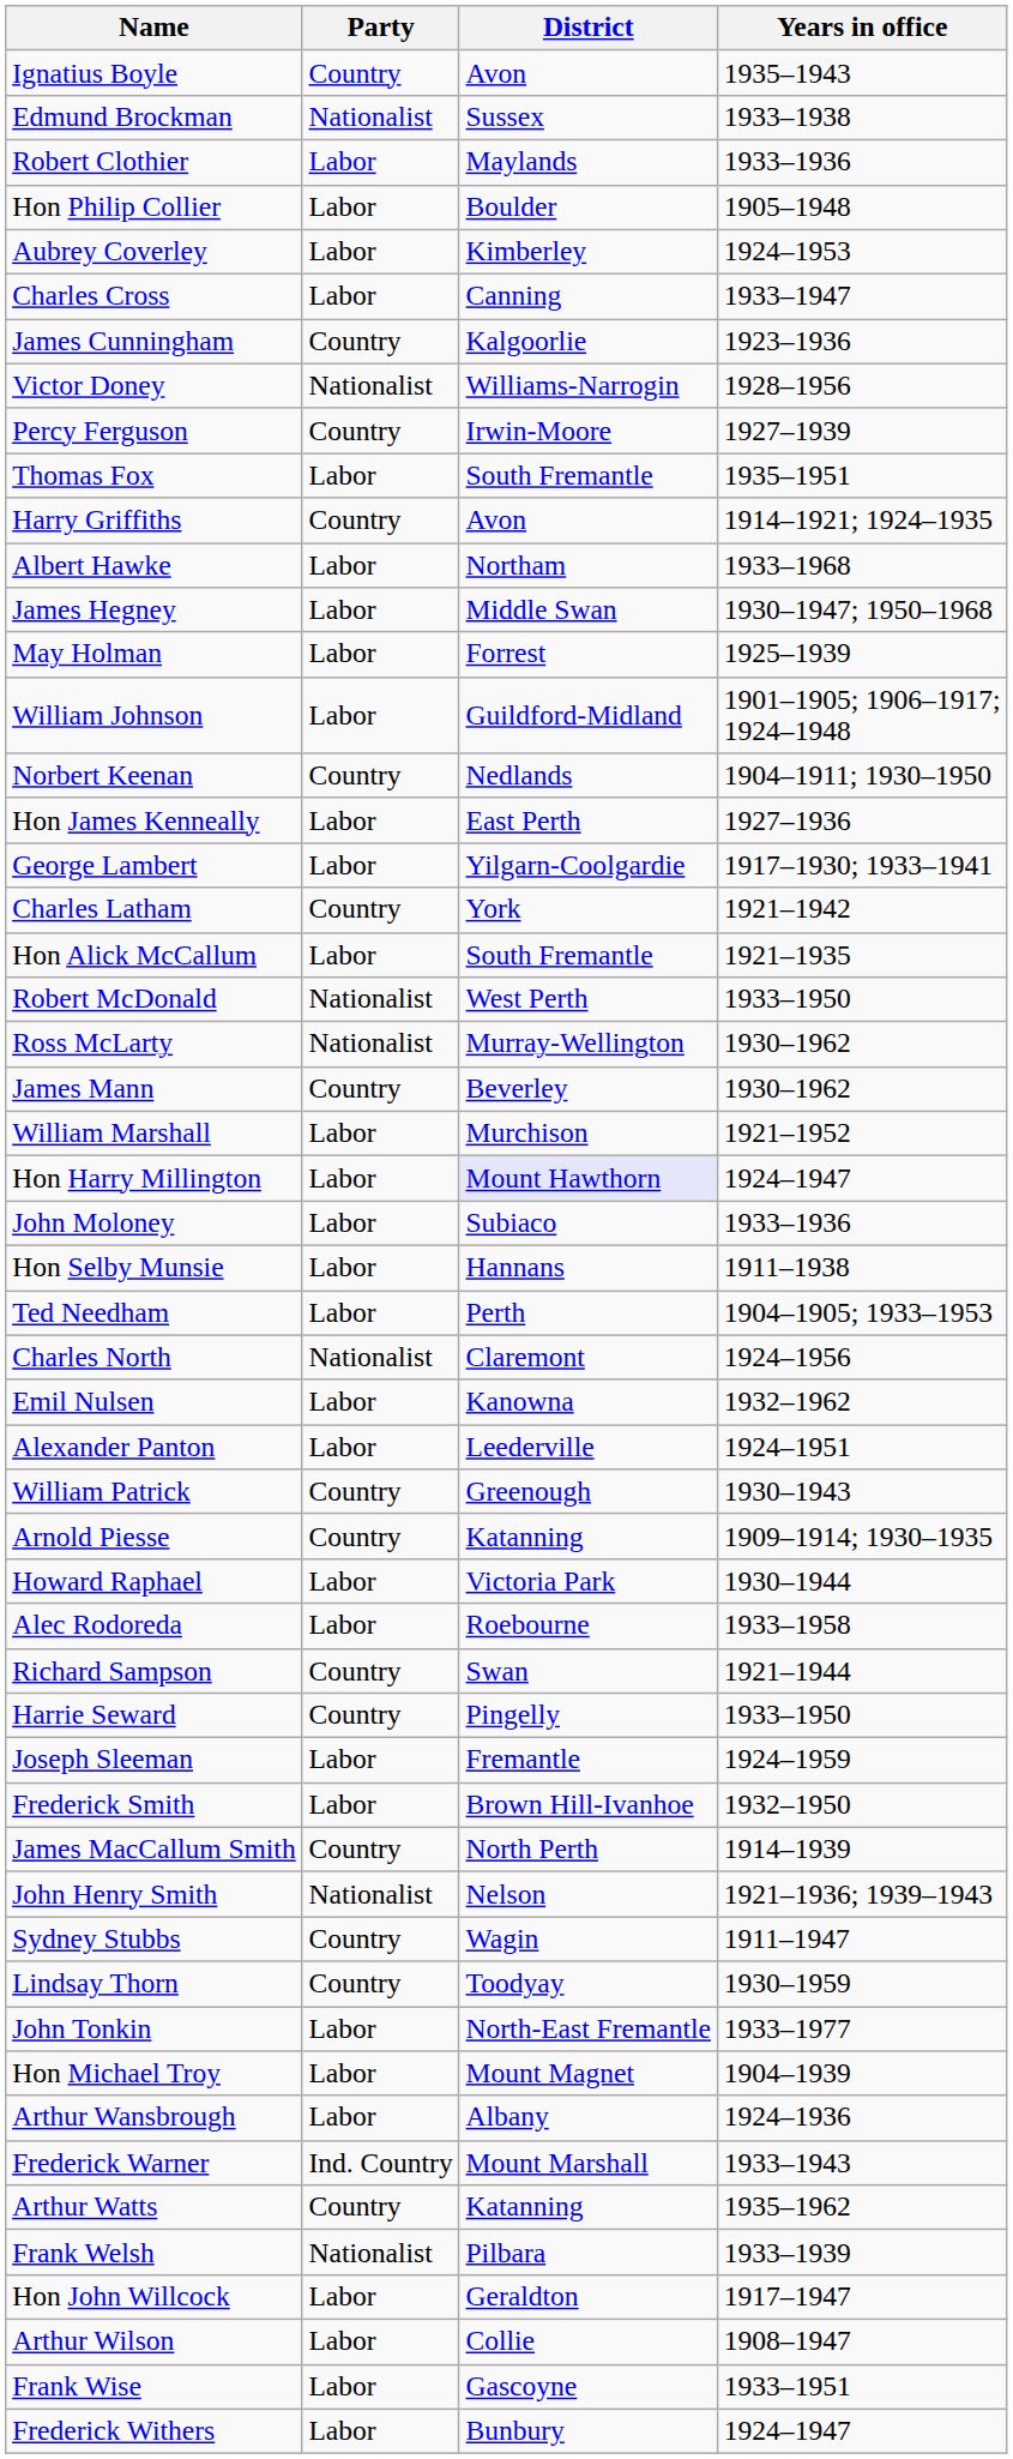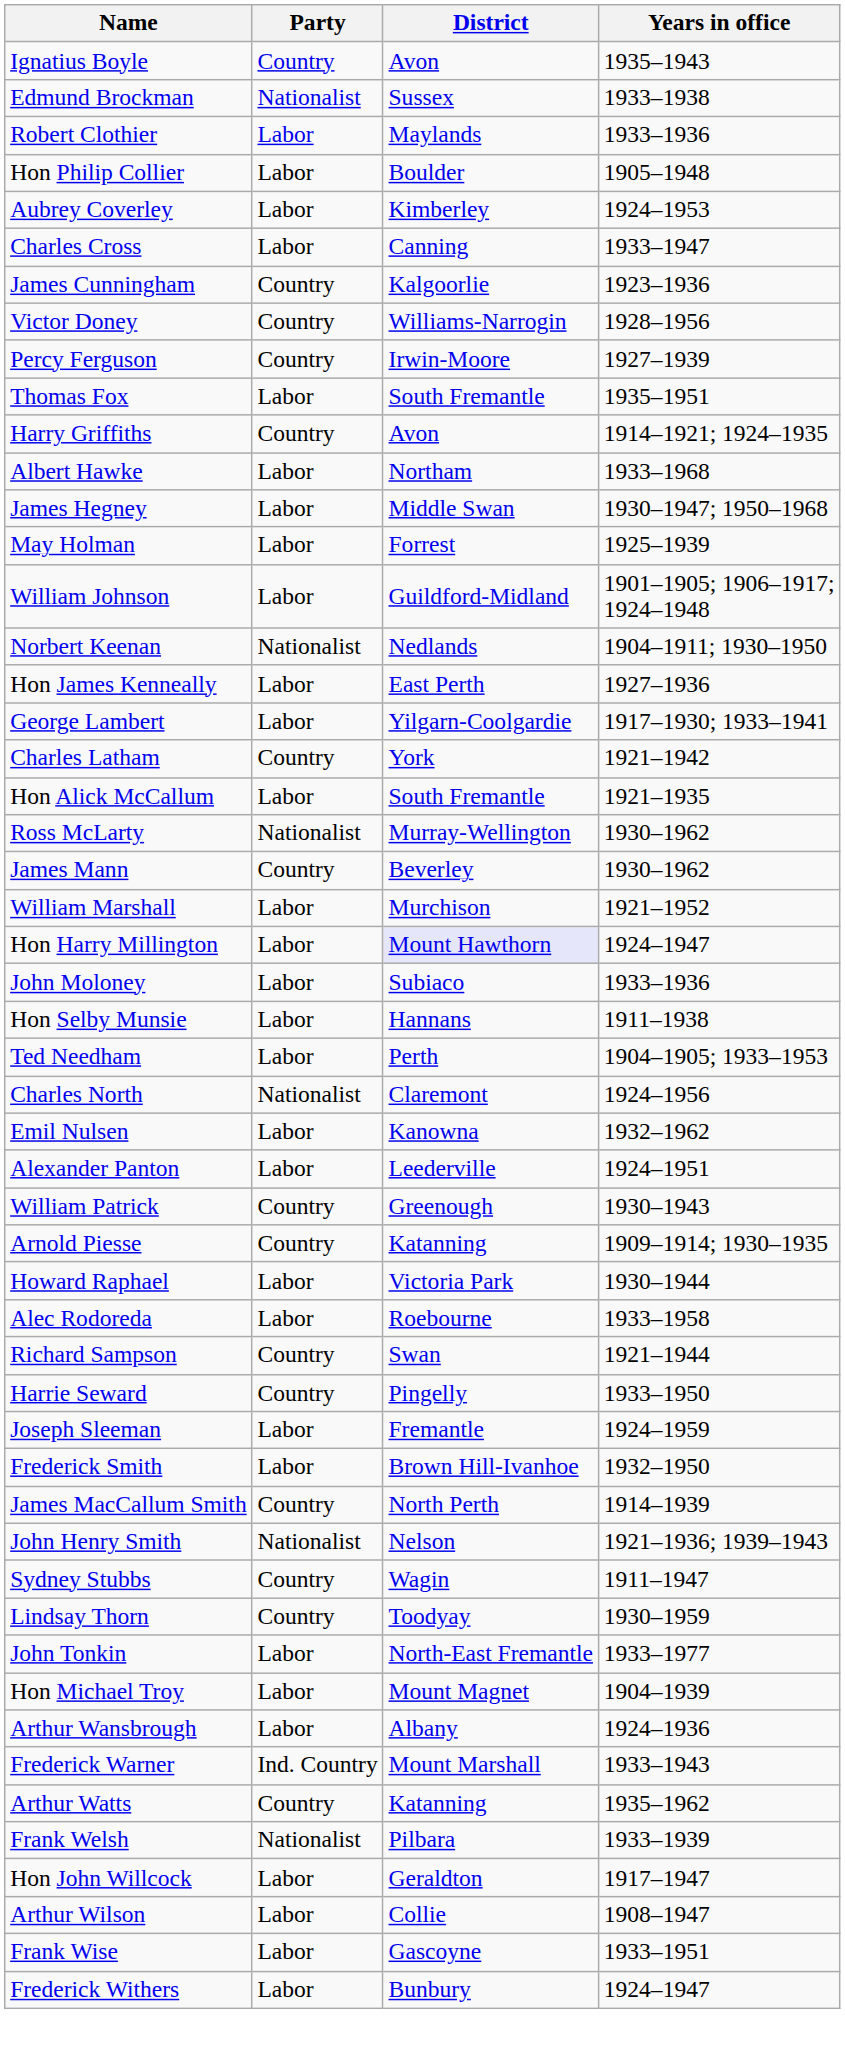 <table class="wikitable sortable">
 <tr>
 <th>Name</th>
 <th>Party</th>
 <th><a href='#'>District</a></th>
 <th>Years in office</th>
 </tr>
 <tr>
 <td><a href='#'>Ignatius Boyle</a></td>
 <td><a href='#'>Country</a></td>
 <td><a href='#'>Avon</a></td>
 <td>1935–1943</td>
 </tr>
 <tr>
 <td><a href='#'>Edmund Brockman</a></td>
 <td><a href='#'>Nationalist</a></td>
 <td><a href='#'>Sussex</a></td>
 <td>1933–1938</td>
 </tr>
 <tr>
 <td><a href='#'>Robert Clothier</a></td>
 <td><a href='#'>Labor</a></td>
 <td><a href='#'>Maylands</a></td>
 <td>1933–1936</td>
 </tr>
 <tr>
 <td>Hon <a href='#'>Philip Collier</a></td>
 <td>Labor</td>
 <td><a href='#'>Boulder</a></td>
 <td>1905–1948</td>
 </tr>
 <tr>
 <td><a href='#'>Aubrey Coverley</a></td>
 <td>Labor</td>
 <td><a href='#'>Kimberley</a></td>
 <td>1924–1953</td>
 </tr>
 <tr>
 <td><a href='#'>Charles Cross</a></td>
 <td>Labor</td>
 <td><a href='#'>Canning</a></td>
 <td>1933–1947</td>
 </tr>
 <tr>
 <td><a href='#'>James Cunningham</a></td>
 <td>Country</td>
 <td><a href='#'>Kalgoorlie</a></td>
 <td>1923–1936</td>
 </tr>
 <tr>
 <td><a href='#'>Victor Doney</a></td>
-<td>Nationalist</td>
+<td>Country</td>
 <td><a href='#'>Williams-Narrogin</a></td>
 <td>1928–1956</td>
 </tr>
 <tr>
 <td><a href='#'>Percy Ferguson</a></td>
 <td>Country</td>
 <td><a href='#'>Irwin-Moore</a></td>
 <td>1927–1939</td>
 </tr>
 <tr>
 <td><a href='#'>Thomas Fox</a></td>
 <td>Labor</td>
 <td><a href='#'>South Fremantle</a></td>
 <td>1935–1951</td>
 </tr>
 <tr>
 <td><a href='#'>Harry Griffiths</a></td>
 <td>Country</td>
 <td><a href='#'>Avon</a></td>
 <td>1914–1921; 1924–1935</td>
 </tr>
 <tr>
 <td><a href='#'>Albert Hawke</a></td>
 <td>Labor</td>
 <td><a href='#'>Northam</a></td>
 <td>1933–1968</td>
 </tr>
 <tr>
 <td><a href='#'>James Hegney</a></td>
 <td>Labor</td>
 <td><a href='#'>Middle Swan</a></td>
 <td>1930–1947; 1950–1968</td>
 </tr>
 <tr>
 <td><a href='#'>May Holman</a></td>
 <td>Labor</td>
 <td><a href='#'>Forrest</a></td>
 <td>1925–1939</td>
 </tr>
 <tr>
 <td><a href='#'>William Johnson</a></td>
 <td>Labor</td>
 <td><a href='#'>Guildford-Midland</a></td>
 <td>1901–1905; 1906–1917;<br>1924–1948</td>
 </tr>
 <tr>
 <td><a href='#'>Norbert Keenan</a></td>
-<td>Country</td>
+<td>Nationalist</td>
 <td><a href='#'>Nedlands</a></td>
 <td>1904–1911; 1930–1950</td>
 </tr>
 <tr>
 <td>Hon <a href='#'>James Kenneally</a></td>
 <td>Labor</td>
 <td><a href='#'>East Perth</a></td>
 <td>1927–1936</td>
 </tr>
 <tr>
 <td><a href='#'>George Lambert</a></td>
 <td>Labor</td>
 <td><a href='#'>Yilgarn-Coolgardie</a></td>
 <td>1917–1930; 1933–1941</td>
 </tr>
 <tr>
 <td><a href='#'>Charles Latham</a></td>
 <td>Country</td>
 <td><a href='#'>York</a></td>
 <td>1921–1942</td>
 </tr>
 <tr>
 <td>Hon <a href='#'>Alick McCallum</a></td>
 <td>Labor</td>
 <td><a href='#'>South Fremantle</a></td>
 <td>1921–1935</td>
-</tr>
-<tr>
-<td><a href='#'>Robert McDonald</a></td>
-<td>Nationalist</td>
-<td><a href='#'>West Perth</a></td>
-<td>1933–1950</td>
 </tr>
 <tr>
 <td><a href='#'>Ross McLarty</a></td>
 <td>Nationalist</td>
 <td><a href='#'>Murray-Wellington</a></td>
 <td>1930–1962</td>
 </tr>
 <tr>
 <td><a href='#'>James Mann</a></td>
 <td>Country</td>
 <td><a href='#'>Beverley</a></td>
 <td>1930–1962</td>
 </tr>
 <tr>
 <td><a href='#'>William Marshall</a></td>
 <td>Labor</td>
 <td><a href='#'>Murchison</a></td>
 <td>1921–1952</td>
 </tr>
 <tr>
 <td>Hon <a href='#'>Harry Millington</a></td>
 <td>Labor</td>
 <td style="background: lavender;"><a href='#'>Mount Hawthorn</a></td>
 <td>1924–1947</td>
 </tr>
 <tr>
 <td><a href='#'>John Moloney</a></td>
 <td>Labor</td>
 <td><a href='#'>Subiaco</a></td>
 <td>1933–1936</td>
 </tr>
 <tr>
 <td>Hon <a href='#'>Selby Munsie</a></td>
 <td>Labor</td>
 <td><a href='#'>Hannans</a></td>
 <td>1911–1938</td>
 </tr>
 <tr>
 <td><a href='#'>Ted Needham</a></td>
 <td>Labor</td>
 <td><a href='#'>Perth</a></td>
 <td>1904–1905; 1933–1953</td>
 </tr>
 <tr>
 <td><a href='#'>Charles North</a></td>
 <td>Nationalist</td>
 <td><a href='#'>Claremont</a></td>
 <td>1924–1956</td>
 </tr>
 <tr>
 <td><a href='#'>Emil Nulsen</a></td>
 <td>Labor</td>
 <td><a href='#'>Kanowna</a></td>
 <td>1932–1962</td>
 </tr>
 <tr>
 <td><a href='#'>Alexander Panton</a></td>
 <td>Labor</td>
 <td><a href='#'>Leederville</a></td>
 <td>1924–1951</td>
 </tr>
 <tr>
 <td><a href='#'>William Patrick</a></td>
 <td>Country</td>
 <td><a href='#'>Greenough</a></td>
 <td>1930–1943</td>
 </tr>
 <tr>
 <td><a href='#'>Arnold Piesse</a></td>
 <td>Country</td>
 <td><a href='#'>Katanning</a></td>
 <td>1909–1914; 1930–1935</td>
 </tr>
 <tr>
 <td><a href='#'>Howard Raphael</a></td>
 <td>Labor</td>
 <td><a href='#'>Victoria Park</a></td>
 <td>1930–1944</td>
 </tr>
 <tr>
 <td><a href='#'>Alec Rodoreda</a></td>
 <td>Labor</td>
 <td><a href='#'>Roebourne</a></td>
 <td>1933–1958</td>
 </tr>
 <tr>
 <td><a href='#'>Richard Sampson</a></td>
 <td>Country</td>
 <td><a href='#'>Swan</a></td>
 <td>1921–1944</td>
 </tr>
 <tr>
 <td><a href='#'>Harrie Seward</a></td>
 <td>Country</td>
 <td><a href='#'>Pingelly</a></td>
 <td>1933–1950</td>
 </tr>
 <tr>
 <td><a href='#'>Joseph Sleeman</a></td>
 <td>Labor</td>
 <td><a href='#'>Fremantle</a></td>
 <td>1924–1959</td>
 </tr>
 <tr>
 <td><a href='#'>Frederick Smith</a></td>
 <td>Labor</td>
 <td><a href='#'>Brown Hill-Ivanhoe</a></td>
 <td>1932–1950</td>
 </tr>
 <tr>
 <td><a href='#'>James MacCallum Smith</a></td>
 <td>Country</td>
 <td><a href='#'>North Perth</a></td>
 <td>1914–1939</td>
 </tr>
 <tr>
 <td><a href='#'>John Henry Smith</a></td>
 <td>Nationalist</td>
 <td><a href='#'>Nelson</a></td>
 <td>1921–1936; 1939–1943</td>
 </tr>
 <tr>
 <td><a href='#'>Sydney Stubbs</a></td>
 <td>Country</td>
 <td><a href='#'>Wagin</a></td>
 <td>1911–1947</td>
 </tr>
 <tr>
 <td><a href='#'>Lindsay Thorn</a></td>
 <td>Country</td>
 <td><a href='#'>Toodyay</a></td>
 <td>1930–1959</td>
 </tr>
 <tr>
 <td><a href='#'>John Tonkin</a></td>
 <td>Labor</td>
 <td><a href='#'>North-East Fremantle</a></td>
 <td>1933–1977</td>
 </tr>
 <tr>
 <td>Hon <a href='#'>Michael Troy</a></td>
 <td>Labor</td>
 <td><a href='#'>Mount Magnet</a></td>
 <td>1904–1939</td>
 </tr>
 <tr>
 <td><a href='#'>Arthur Wansbrough</a></td>
 <td>Labor</td>
 <td><a href='#'>Albany</a></td>
 <td>1924–1936</td>
 </tr>
 <tr>
 <td><a href='#'>Frederick Warner</a></td>
 <td>Ind. Country</td>
 <td><a href='#'>Mount Marshall</a></td>
 <td>1933–1943</td>
 </tr>
 <tr>
 <td><a href='#'>Arthur Watts</a></td>
 <td>Country</td>
 <td><a href='#'>Katanning</a></td>
 <td>1935–1962</td>
 </tr>
 <tr>
 <td><a href='#'>Frank Welsh</a></td>
 <td>Nationalist</td>
 <td><a href='#'>Pilbara</a></td>
 <td>1933–1939</td>
 </tr>
 <tr>
 <td>Hon <a href='#'>John Willcock</a></td>
 <td>Labor</td>
 <td><a href='#'>Geraldton</a></td>
 <td>1917–1947</td>
 </tr>
 <tr>
 <td><a href='#'>Arthur Wilson</a></td>
 <td>Labor</td>
 <td><a href='#'>Collie</a></td>
 <td>1908–1947</td>
 </tr>
 <tr>
 <td><a href='#'>Frank Wise</a></td>
 <td>Labor</td>
 <td><a href='#'>Gascoyne</a></td>
 <td>1933–1951</td>
 </tr>
 <tr>
 <td><a href='#'>Frederick Withers</a></td>
 <td>Labor</td>
 <td><a href='#'>Bunbury</a></td>
 <td>1924–1947</td>
 </tr>
 </table>
